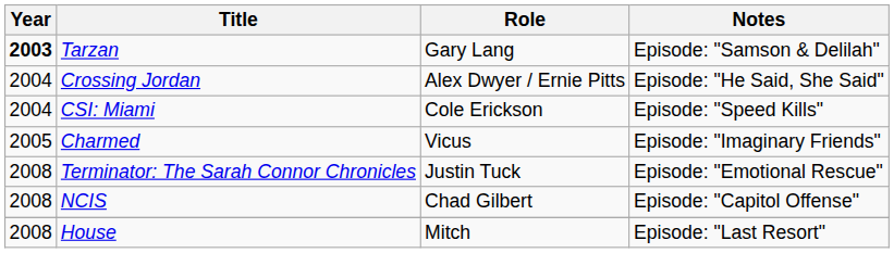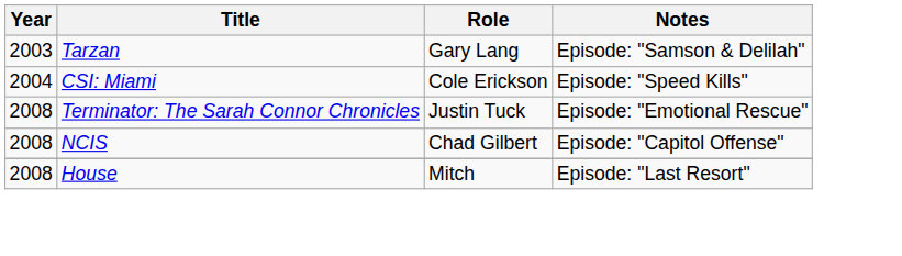 <table class="wikitable sortable">
 <tr>
 <th>Year</th>
 <th>Title</th>
 <th>Role</th>
 <th>Notes</th>
 </tr>
 <tr>
-<td><strong>2003</strong></td>
+<td>2003</td>
 <td><em><a href='#'>Tarzan</a></em></td>
 <td>Gary Lang</td>
 <td>Episode: "Samson & Delilah"</td>
 </tr>
 <tr>
 <td>2004</td>
-<td><em><a href='#'>Crossing Jordan</a></em></td>
-<td>Alex Dwyer / Ernie Pitts</td>
-<td>Episode: "He Said, She Said"</td>
-</tr>
-<tr>
-<td>2004</td>
 <td><em><a href='#'>CSI: Miami</a></em></td>
 <td>Cole Erickson</td>
 <td>Episode: "Speed Kills"</td>
-</tr>
-<tr>
-<td>2005</td>
-<td><em><a href='#'>Charmed</a></em></td>
-<td>Vicus</td>
-<td>Episode: "Imaginary Friends"</td>
 </tr>
 <tr>
 <td>2008</td>
 <td><em><a href='#'>Terminator: The Sarah Connor Chronicles</a></em></td>
 <td>Justin Tuck</td>
 <td>Episode: "Emotional Rescue"</td>
 </tr>
 <tr>
 <td>2008</td>
 <td><em><a href='#'>NCIS</a></em></td>
 <td>Chad Gilbert</td>
 <td>Episode: "Capitol Offense"</td>
 </tr>
 <tr>
 </tr>
 <tr>
 <td>2008</td>
 <td><em><a href='#'>House</a></em></td>
 <td>Mitch</td>
 <td>Episode: "Last Resort"</td>
 </tr>
 </table>
